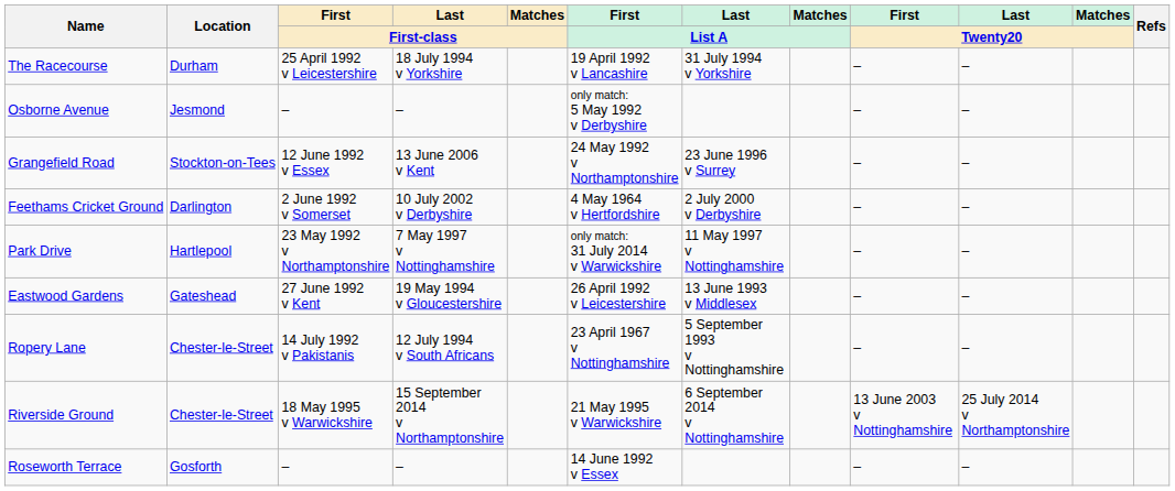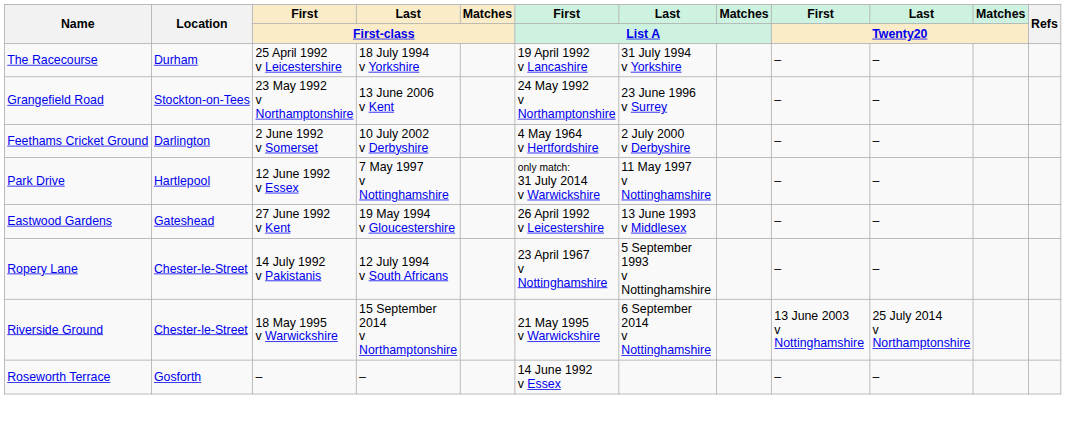 <table class="wikitable sortable">
 <tr>
 <th rowspan="2">Name</th>
 <th rowspan="2">Location</th>
 <th width="120" class="unsortable" style="background:#faecc8">First</th>
 <th width="120" class="unsortable" style="background:#faecc8">Last</th>
 <th style="background:#faecc8">Matches</th>
 <th width="120" class="unsortable" style="background:#cef2e0">First</th>
 <th width="120" class="unsortable" style="background:#cef2e0">Last</th>
 <th style="background:#cef2e0">Matches</th>
 <th width="120" class="unsortable" style="background:#cef2e0">First</th>
 <th width="120" class="unsortable" style="background:#cef2e0">Last</th>
 <th style="background:#cef2e0">Matches</th>
 <th rowspan="2" class="unsortable">Refs</th>
 </tr>
 <tr class="unsortable">
 <th colspan="3" style="background:#faecc8"><a href='#'>First-class</a></th>
 <th colspan="3" style="background:#cef2e0"><a href='#'>List A</a></th>
 <th colspan="3" style="background:#faecc8"><a href='#'>Twenty20</a></th>
 </tr>
 <tr>
 <td><a href='#'>The Racecourse</a><br></td>
 <td><a href='#'>Durham</a></td>
 <td>25 April 1992<br>v <a href='#'>Leicestershire</a></td>
 <td>18 July 1994<br>v <a href='#'>Yorkshire</a></td>
 <td></td>
 <td>19 April 1992<br>v <a href='#'>Lancashire</a></td>
 <td>31 July 1994<br>v <a href='#'>Yorkshire</a></td>
 <td></td>
 <td>–</td>
 <td>–</td>
 <td></td>
 <td></td>
 </tr>
 <tr>
-<td><a href='#'>Osborne Avenue</a><br></td>
-<td><a href='#'>Jesmond</a></td>
-<td>–</td>
-<td>–</td>
-<td></td>
-<td><small>only match:</small><br>5 May 1992<br>v <a href='#'>Derbyshire</a></td>
-<td> </td>
-<td></td>
-<td>–</td>
-<td>–</td>
-<td></td>
-<td></td>
-</tr>
-<tr>
 <td><a href='#'>Grangefield Road</a><br></td>
 <td><a href='#'>Stockton-on-Tees</a></td>
-<td>12 June 1992<br>v <a href='#'>Essex</a></td>
+<td>23 May 1992<br>v <a href='#'>Northamptonshire</a></td>
 <td>13 June 2006<br>v <a href='#'>Kent</a></td>
 <td></td>
 <td>24 May 1992<br>v <a href='#'>Northamptonshire</a></td>
 <td>23 June 1996<br>v <a href='#'>Surrey</a></td>
 <td></td>
 <td>–</td>
 <td>–</td>
 <td></td>
 <td></td>
 </tr>
 <tr>
 <td><a href='#'>Feethams Cricket Ground</a></td>
 <td><a href='#'>Darlington</a></td>
 <td>2 June 1992<br>v <a href='#'>Somerset</a></td>
 <td>10 July 2002<br>v <a href='#'>Derbyshire</a></td>
 <td></td>
 <td>4 May 1964<br>v <a href='#'>Hertfordshire</a></td>
 <td>2 July 2000<br>v <a href='#'>Derbyshire</a></td>
 <td></td>
 <td>–</td>
 <td>–</td>
 <td></td>
 <td></td>
 </tr>
 <tr>
 <td><a href='#'>Park Drive</a></td>
 <td><a href='#'>Hartlepool</a></td>
-<td>23 May 1992<br>v <a href='#'>Northamptonshire</a></td>
+<td>12 June 1992<br>v <a href='#'>Essex</a></td>
 <td>7 May 1997<br>v <a href='#'>Nottinghamshire</a></td>
 <td></td>
 <td><small>only match:</small><br>31 July 2014<br>v <a href='#'>Warwickshire</a></td>
 <td>11 May 1997<br>v <a href='#'>Nottinghamshire</a></td>
 <td></td>
 <td>–</td>
 <td>–</td>
 <td></td>
 <td></td>
 </tr>
 <tr>
 <td><a href='#'>Eastwood Gardens</a></td>
 <td><a href='#'>Gateshead</a></td>
 <td>27 June 1992<br>v <a href='#'>Kent</a></td>
 <td>19 May 1994<br>v <a href='#'>Gloucestershire</a></td>
 <td></td>
 <td>26 April 1992<br>v <a href='#'>Leicestershire</a></td>
 <td>13 June 1993<br>v <a href='#'>Middlesex</a></td>
 <td></td>
 <td>–</td>
 <td>–</td>
 <td></td>
 <td></td>
 </tr>
 <tr>
 <td><a href='#'>Ropery Lane</a><br></td>
 <td><a href='#'>Chester-le-Street</a></td>
 <td>14 July 1992<br>v <a href='#'>Pakistanis</a></td>
 <td>12 July 1994<br>v <a href='#'>South Africans</a></td>
 <td></td>
 <td>23 April 1967<br>v <a href='#'>Nottinghamshire</a></td>
 <td>5 September 1993<br>v Nottinghamshire</td>
 <td></td>
 <td>–</td>
 <td>–</td>
 <td></td>
 <td></td>
 </tr>
 <tr>
 <td><a href='#'>Riverside Ground</a><br></td>
 <td><a href='#'>Chester-le-Street</a></td>
 <td>18 May 1995<br>v <a href='#'>Warwickshire</a></td>
 <td>15 September 2014<br>v <a href='#'>Northamptonshire</a></td>
 <td></td>
 <td>21 May 1995<br>v <a href='#'>Warwickshire</a></td>
 <td>6 September 2014<br>v <a href='#'>Nottinghamshire</a></td>
 <td></td>
 <td>13 June 2003<br>v <a href='#'>Nottinghamshire</a></td>
 <td>25 July 2014<br>v <a href='#'>Northamptonshire</a></td>
 <td></td>
 <td></td>
 </tr>
 <tr>
 <td><a href='#'>Roseworth Terrace</a></td>
 <td><a href='#'>Gosforth</a></td>
 <td>–</td>
 <td>–</td>
 <td></td>
 <td>14 June 1992<br>v <a href='#'>Essex</a></td>
 <td> </td>
 <td></td>
 <td>–</td>
 <td>–</td>
 <td></td>
 <td></td>
 </tr>
 </table>
